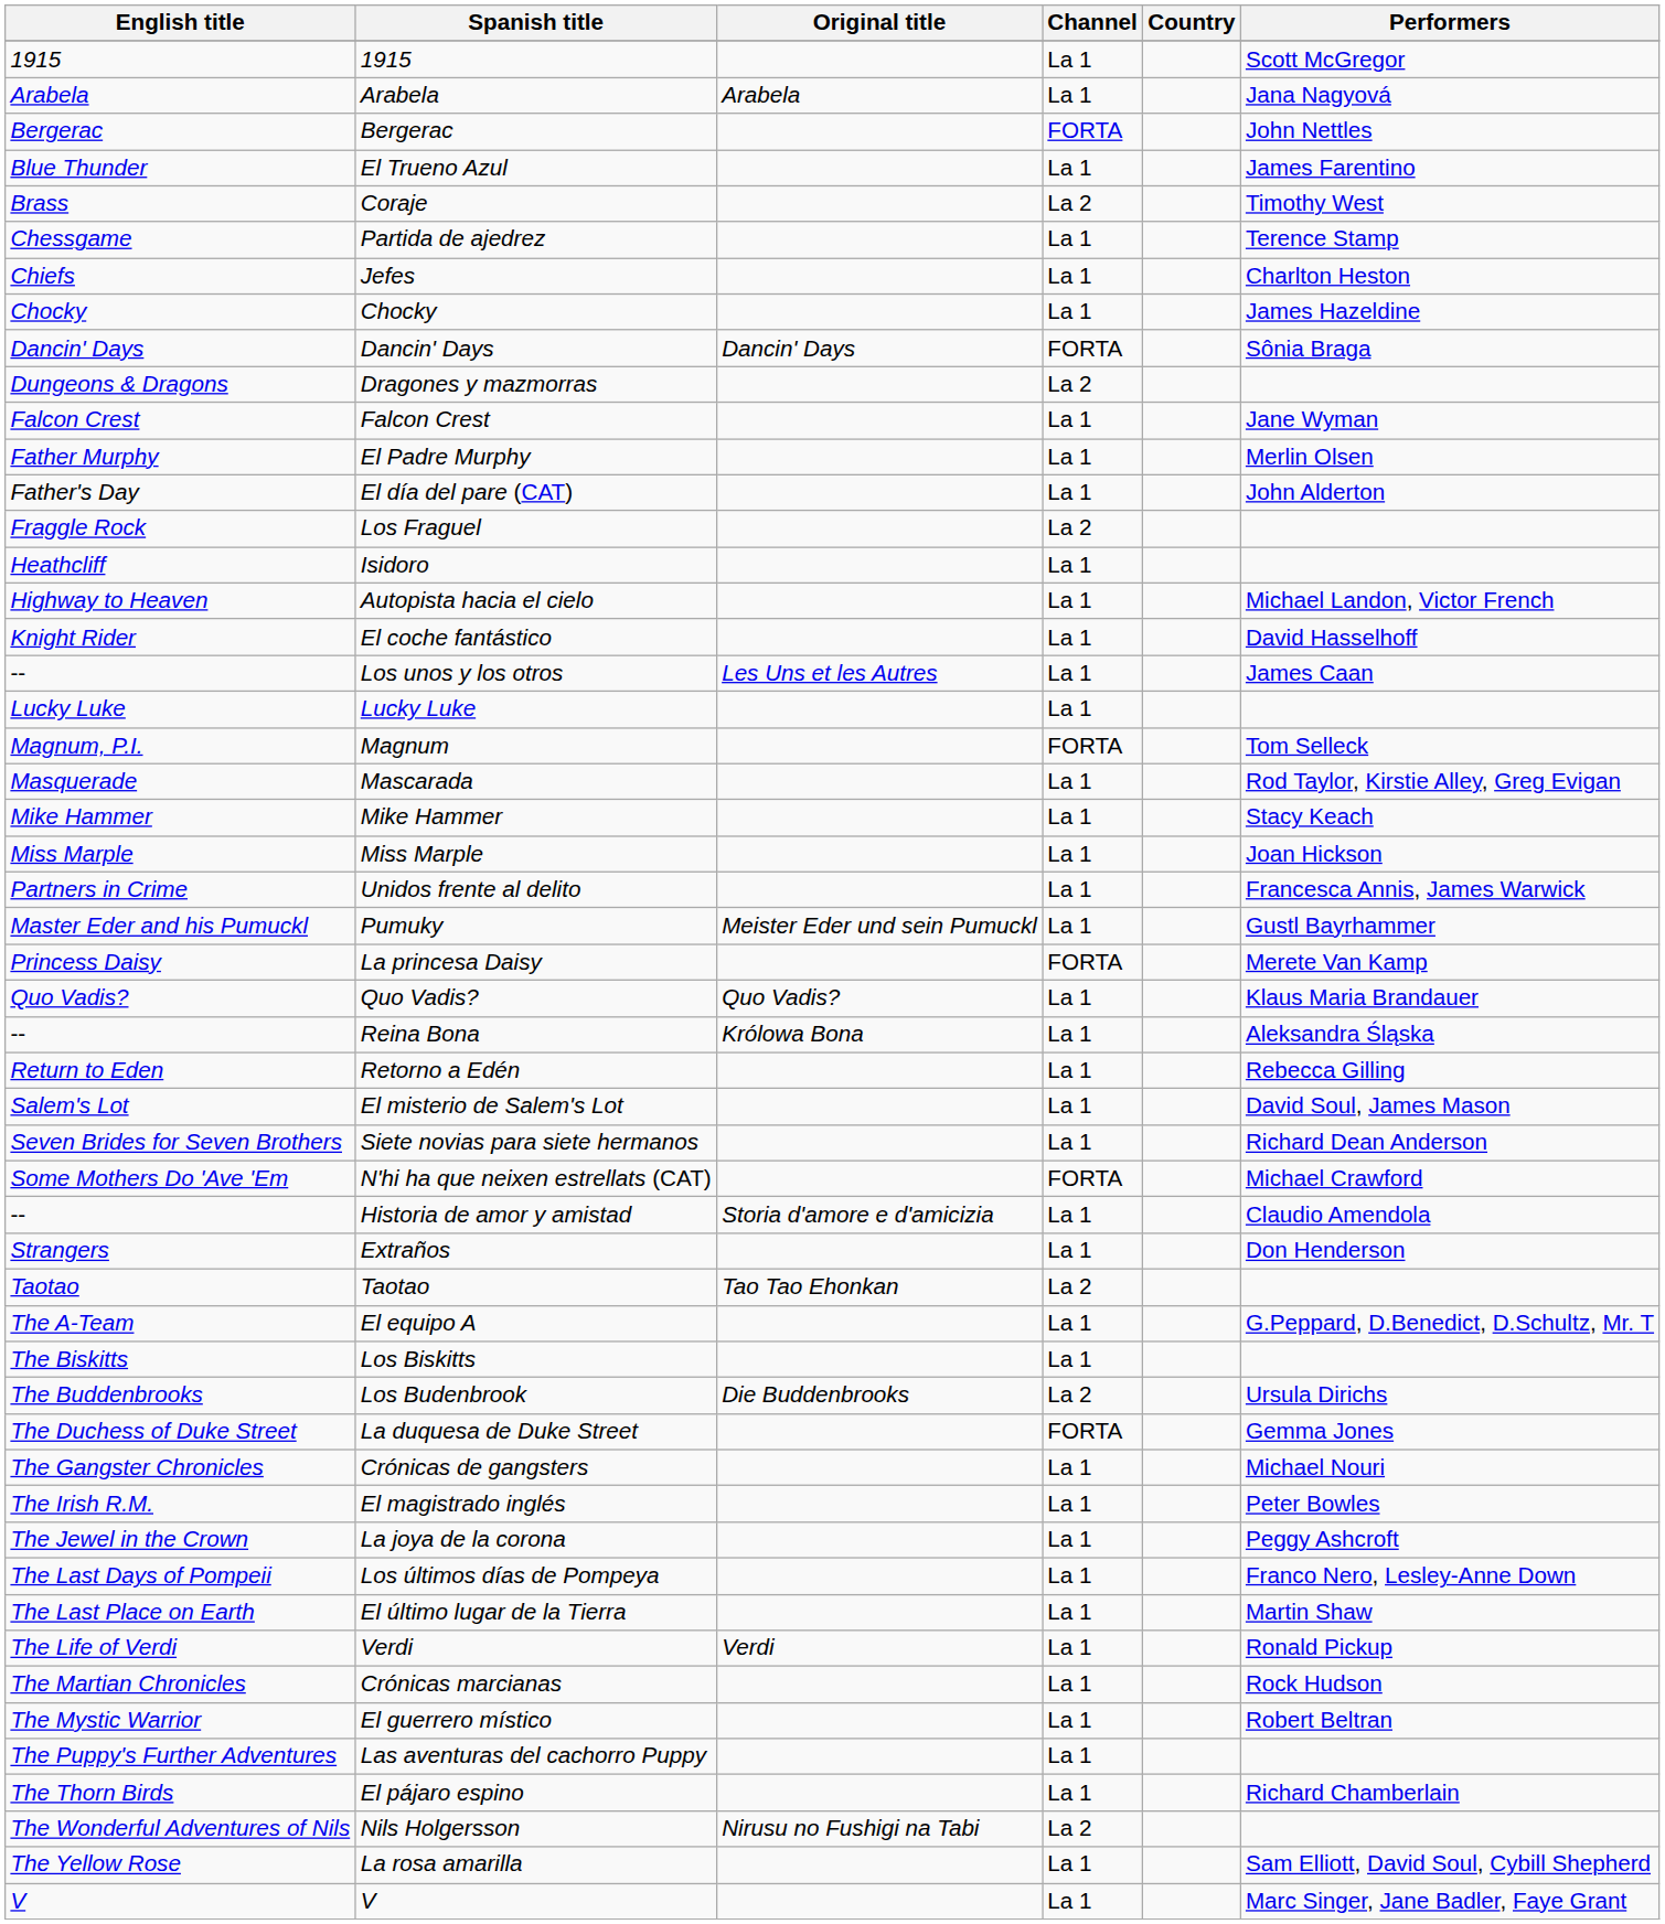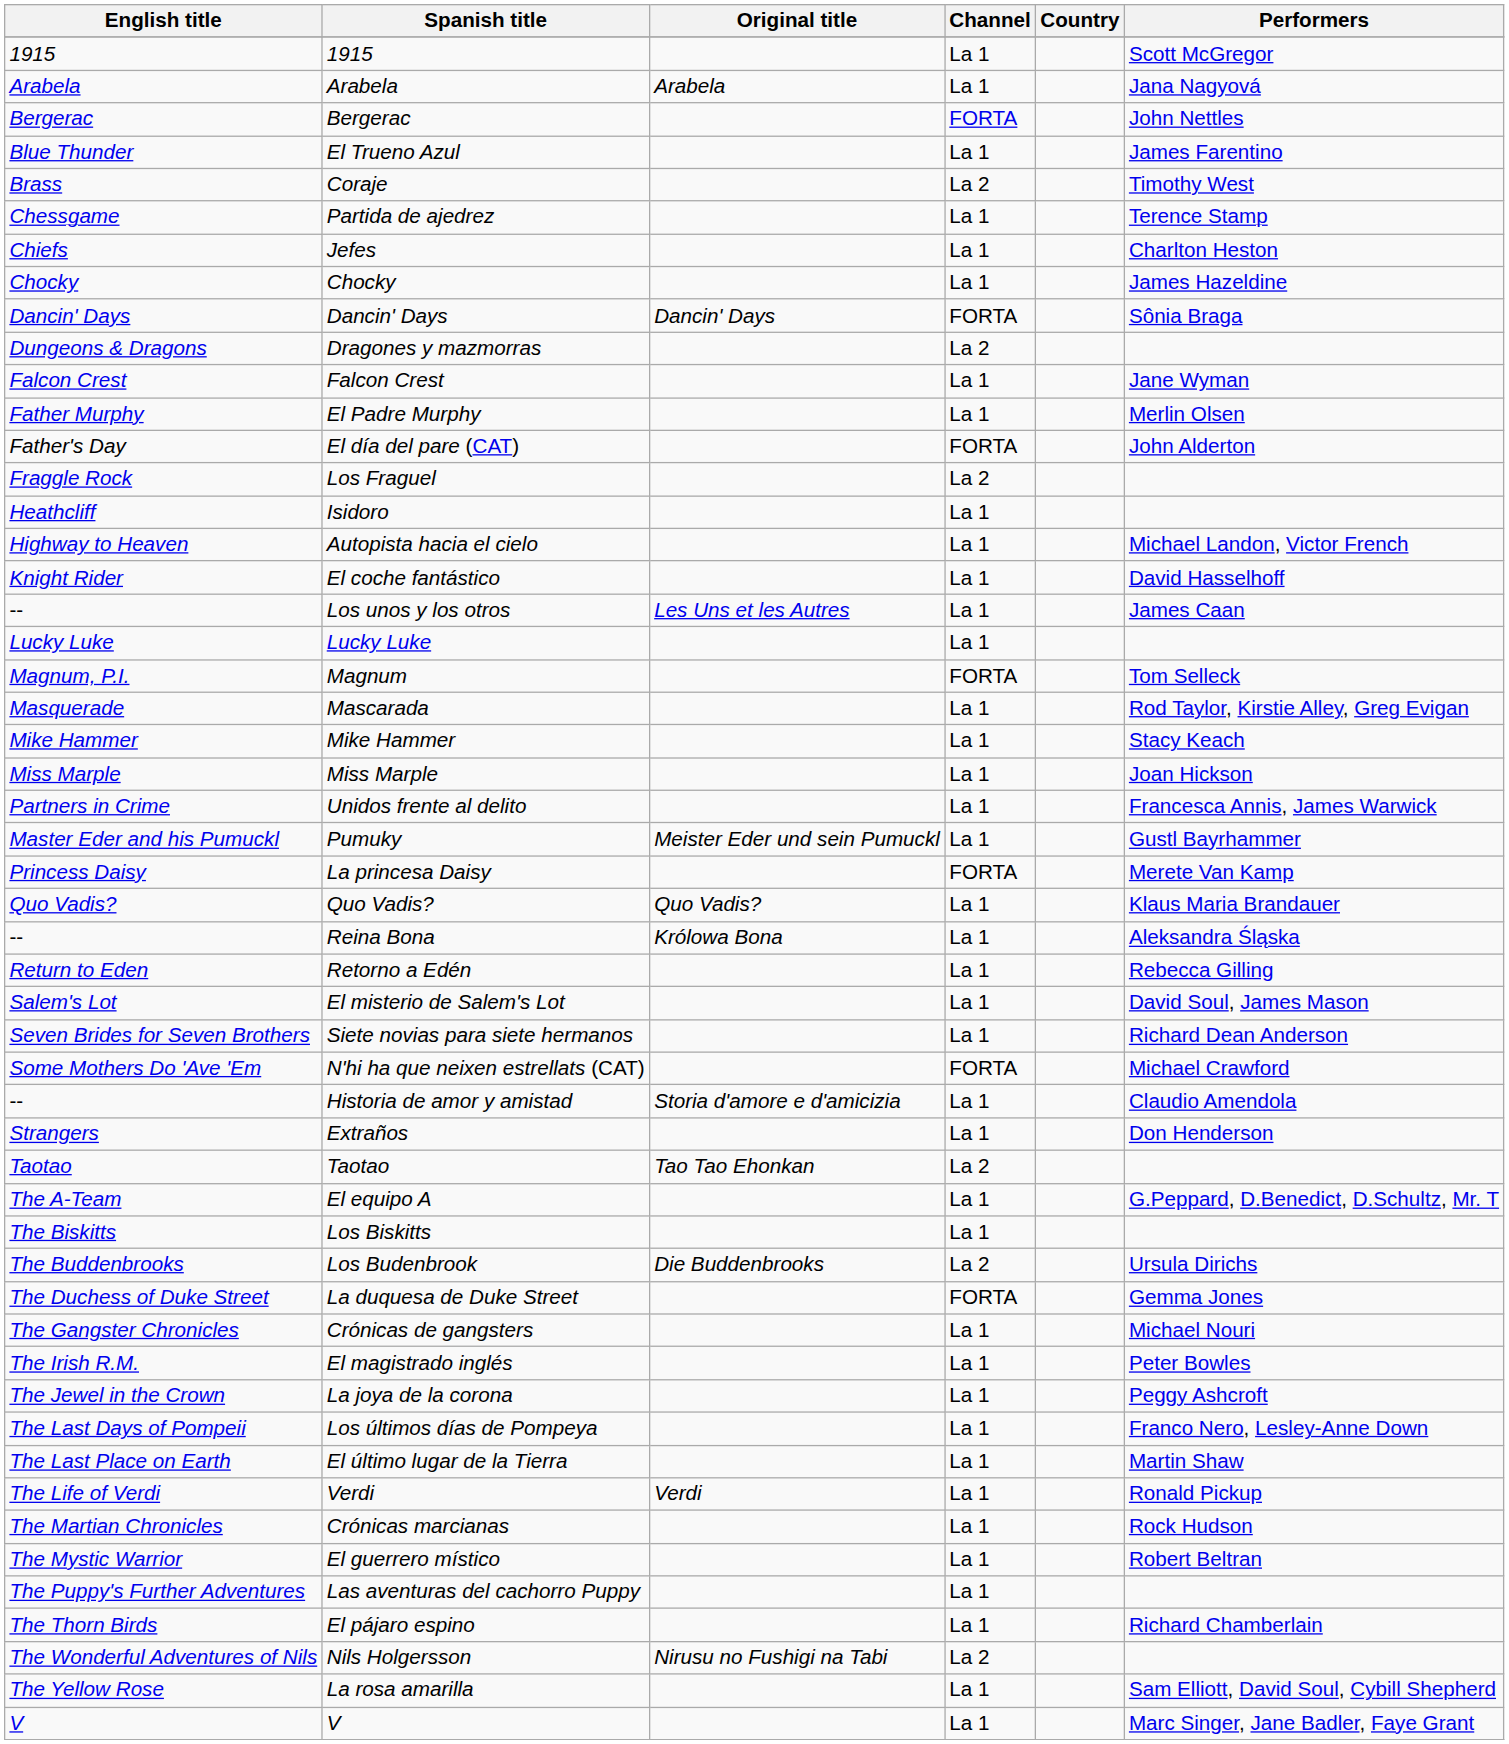 <table class="wikitable sortable">
 <tr bgcolor="#ececec" valign=top>
 <th>English title</th>
 <th>Spanish title</th>
 <th>Original title</th>
 <th>Channel</th>
 <th>Country</th>
 <th>Performers</th>
 </tr>
 <tr>
 </tr>
 <tr>
 <td><em>1915 </em></td>
 <td><em>1915</em></td>
 <td></td>
 <td>La 1</td>
 <td></td>
 <td><a href='#'>Scott McGregor</a></td>
 </tr>
 <tr>
 <td><em><a href='#'>Arabela</a></em></td>
 <td><em>Arabela</em></td>
 <td><em>Arabela</em></td>
 <td>La 1</td>
 <td></td>
 <td><a href='#'>Jana Nagyová</a></td>
 </tr>
 <tr>
 <td><em><a href='#'>Bergerac</a></em></td>
 <td><em>Bergerac</em></td>
 <td></td>
 <td><a href='#'>FORTA</a></td>
 <td></td>
 <td><a href='#'>John Nettles</a></td>
 </tr>
 <tr>
 <td><em><a href='#'>Blue Thunder</a></em></td>
 <td><em>El Trueno Azul</em></td>
 <td></td>
 <td>La 1</td>
 <td></td>
 <td><a href='#'>James Farentino</a></td>
 </tr>
 <tr>
 <td><em><a href='#'>Brass</a></em></td>
 <td><em>Coraje</em></td>
 <td></td>
 <td>La 2</td>
 <td></td>
 <td><a href='#'>Timothy West</a></td>
 </tr>
 <tr>
 <td><em><a href='#'>Chessgame</a></em></td>
 <td><em>Partida de ajedrez</em></td>
 <td></td>
 <td>La 1</td>
 <td></td>
 <td><a href='#'>Terence Stamp</a></td>
 </tr>
 <tr>
 <td><em><a href='#'>Chiefs</a></em></td>
 <td><em>Jefes</em></td>
 <td></td>
 <td>La 1</td>
 <td></td>
 <td><a href='#'>Charlton Heston</a></td>
 </tr>
 <tr>
 <td><em><a href='#'>Chocky</a></em></td>
 <td><em>Chocky</em></td>
 <td></td>
 <td>La 1</td>
 <td></td>
 <td><a href='#'>James Hazeldine</a></td>
 </tr>
 <tr>
 <td><em><a href='#'>Dancin' Days</a></em></td>
 <td><em>Dancin' Days</em></td>
 <td><em> Dancin' Days</em></td>
 <td>FORTA</td>
 <td></td>
 <td><a href='#'>Sônia Braga</a></td>
 </tr>
 <tr>
 <td><em><a href='#'>Dungeons & Dragons</a></em></td>
 <td><em>Dragones y mazmorras</em></td>
 <td></td>
 <td>La 2</td>
 <td></td>
 <td></td>
 </tr>
 <tr>
 <td><em><a href='#'>Falcon Crest</a></em></td>
 <td><em>Falcon Crest</em></td>
 <td></td>
 <td>La 1</td>
 <td></td>
 <td><a href='#'>Jane Wyman</a></td>
 </tr>
 <tr>
 <td><em><a href='#'>Father Murphy</a></em></td>
 <td><em>El Padre Murphy</em></td>
 <td></td>
 <td>La 1</td>
 <td></td>
 <td><a href='#'>Merlin Olsen</a></td>
 </tr>
 <tr>
 <td><em>Father's Day </em></td>
 <td><em>El día del pare</em> (<a href='#'>CAT</a>)</td>
 <td></td>
-<td>La 1</td>
+<td>FORTA</td>
 <td></td>
 <td><a href='#'>John Alderton</a></td>
 </tr>
 <tr>
 <td><em><a href='#'>Fraggle Rock</a></em></td>
 <td><em>Los Fraguel</em></td>
 <td></td>
 <td>La 2</td>
 <td></td>
 <td></td>
 </tr>
 <tr>
 <td><em><a href='#'>Heathcliff</a></em></td>
 <td><em>Isidoro</em></td>
 <td></td>
 <td>La 1</td>
 <td></td>
 <td></td>
 </tr>
 <tr>
 <td><em><a href='#'>Highway to Heaven</a></em></td>
 <td><em>Autopista hacia el cielo</em></td>
 <td></td>
 <td>La 1</td>
 <td></td>
 <td><a href='#'>Michael Landon</a>, <a href='#'>Victor French</a></td>
 </tr>
 <tr>
 <td><em><a href='#'>Knight Rider</a></em></td>
 <td><em>El coche fantástico</em></td>
 <td></td>
 <td>La 1</td>
 <td></td>
 <td><a href='#'>David Hasselhoff</a></td>
 </tr>
 <tr>
 <td>--</td>
 <td><em>Los unos y los otros</em></td>
 <td><em><a href='#'>Les Uns et les Autres</a></em></td>
 <td>La 1</td>
 <td></td>
 <td><a href='#'>James Caan</a></td>
 </tr>
 <tr>
 <td><em><a href='#'>Lucky Luke</a></em></td>
 <td><em><a href='#'>Lucky Luke</a></em></td>
 <td></td>
 <td>La 1</td>
 <td></td>
 <td></td>
 </tr>
 <tr>
 <td><em><a href='#'>Magnum, P.I.</a></em></td>
 <td><em>Magnum</em></td>
 <td></td>
 <td>FORTA</td>
 <td></td>
 <td><a href='#'>Tom Selleck</a></td>
 </tr>
 <tr>
 <td><em><a href='#'>Masquerade</a></em></td>
 <td><em>Mascarada</em></td>
 <td></td>
 <td>La 1</td>
 <td></td>
 <td><a href='#'>Rod Taylor</a>, <a href='#'>Kirstie Alley</a>, <a href='#'>Greg Evigan</a></td>
 </tr>
 <tr>
 <td><em><a href='#'>Mike Hammer</a></em></td>
 <td><em>Mike Hammer</em></td>
 <td></td>
 <td>La 1</td>
 <td></td>
 <td><a href='#'>Stacy Keach</a></td>
 </tr>
 <tr>
 <td><em><a href='#'>Miss Marple</a></em></td>
 <td><em>Miss Marple</em></td>
 <td></td>
 <td>La 1</td>
 <td></td>
 <td><a href='#'>Joan Hickson</a></td>
 </tr>
 <tr>
 <td><em><a href='#'>Partners in Crime</a></em></td>
 <td><em>Unidos frente al delito</em></td>
 <td></td>
 <td>La 1</td>
 <td></td>
 <td><a href='#'>Francesca Annis</a>, <a href='#'>James Warwick</a></td>
 </tr>
 <tr>
 <td><em><a href='#'>Master Eder and his Pumuckl</a></em></td>
 <td><em>Pumuky</em></td>
 <td><em>Meister Eder und sein Pumuckl</em></td>
 <td>La 1</td>
 <td></td>
 <td><a href='#'>Gustl Bayrhammer</a></td>
 </tr>
 <tr>
 <td><em><a href='#'>Princess Daisy</a></em></td>
 <td><em>La princesa Daisy</em></td>
 <td></td>
 <td>FORTA</td>
 <td></td>
 <td><a href='#'>Merete Van Kamp</a></td>
 </tr>
 <tr>
 <td><em><a href='#'>Quo Vadis?</a></em></td>
 <td><em>Quo Vadis?</em></td>
 <td><em>Quo Vadis?</em></td>
 <td>La 1</td>
 <td></td>
 <td><a href='#'>Klaus Maria Brandauer</a></td>
 </tr>
 <tr>
 <td>--</td>
 <td><em>Reina Bona</em></td>
 <td><em>Królowa Bona</em></td>
 <td>La 1</td>
 <td></td>
 <td><a href='#'>Aleksandra Śląska</a></td>
 </tr>
 <tr>
 <td><em><a href='#'>Return to Eden</a></em></td>
 <td><em>Retorno a Edén</em></td>
 <td></td>
 <td>La 1</td>
 <td></td>
 <td><a href='#'>Rebecca Gilling</a></td>
 </tr>
 <tr>
 <td><em><a href='#'>Salem's Lot</a></em></td>
 <td><em>El misterio de Salem's Lot</em></td>
 <td></td>
 <td>La 1</td>
 <td></td>
 <td><a href='#'>David Soul</a>, <a href='#'>James Mason</a></td>
 </tr>
 <tr>
 <td><em><a href='#'>Seven Brides for Seven Brothers</a></em></td>
 <td><em>Siete novias para siete hermanos</em></td>
 <td></td>
 <td>La 1</td>
 <td></td>
 <td><a href='#'>Richard Dean Anderson</a></td>
 </tr>
 <tr>
 <td><em><a href='#'>Some Mothers Do 'Ave 'Em</a></em></td>
 <td><em>N'hi ha que neixen estrellats</em> (CAT)</td>
 <td></td>
 <td>FORTA</td>
 <td></td>
 <td><a href='#'>Michael Crawford</a></td>
 </tr>
 <tr>
 <td>--</td>
 <td><em>Historia de amor y amistad</em></td>
 <td><em> Storia d'amore e d'amicizia</em></td>
 <td>La 1</td>
 <td></td>
 <td><a href='#'>Claudio Amendola</a></td>
 </tr>
 <tr>
 <td><em><a href='#'>Strangers</a></em></td>
 <td><em>Extraños</em></td>
 <td></td>
 <td>La 1</td>
 <td></td>
 <td><a href='#'>Don Henderson</a></td>
 </tr>
 <tr>
 <td><em><a href='#'>Taotao</a></em></td>
 <td><em>Taotao</em></td>
 <td><em>Tao Tao Ehonkan</em></td>
 <td>La 2</td>
 <td></td>
 <td></td>
 </tr>
 <tr>
 <td><em><a href='#'>The A-Team</a></em></td>
 <td><em>El equipo A</em></td>
 <td></td>
 <td>La 1</td>
 <td></td>
 <td><a href='#'>G.Peppard</a>, <a href='#'>D.Benedict</a>, <a href='#'>D.Schultz</a>, <a href='#'>Mr. T</a></td>
 </tr>
 <tr>
 <td><em><a href='#'>The Biskitts</a></em></td>
 <td><em>Los Biskitts</em></td>
 <td></td>
 <td>La 1</td>
 <td></td>
 <td></td>
 </tr>
 <tr>
 <td><em><a href='#'>The Buddenbrooks</a></em></td>
 <td><em>Los Budenbrook</em></td>
 <td><em>Die Buddenbrooks</em></td>
 <td>La 2</td>
 <td></td>
 <td><a href='#'>Ursula Dirichs</a></td>
 </tr>
 <tr>
 <td><em><a href='#'>The Duchess of Duke Street</a></em></td>
 <td><em>La duquesa de Duke Street</em></td>
 <td></td>
 <td>FORTA</td>
 <td></td>
 <td><a href='#'>Gemma Jones</a></td>
 </tr>
 <tr>
 <td><em><a href='#'>The Gangster Chronicles</a></em></td>
 <td><em>Crónicas de gangsters</em></td>
 <td></td>
 <td>La 1</td>
 <td></td>
 <td><a href='#'>Michael Nouri</a></td>
 </tr>
 <tr>
 <td><em><a href='#'>The Irish R.M.</a></em></td>
 <td><em>El magistrado inglés</em></td>
 <td></td>
 <td>La 1</td>
 <td> </td>
 <td><a href='#'>Peter Bowles</a></td>
 </tr>
 <tr>
 <td><em><a href='#'>The Jewel in the Crown</a></em></td>
 <td><em>La joya de la corona</em></td>
 <td></td>
 <td>La 1</td>
 <td></td>
 <td><a href='#'>Peggy Ashcroft</a></td>
 </tr>
 <tr>
 <td><em><a href='#'>The Last Days of Pompeii</a></em></td>
 <td><em>Los últimos días de Pompeya</em></td>
 <td></td>
 <td>La 1</td>
 <td> </td>
 <td><a href='#'>Franco Nero</a>, <a href='#'>Lesley-Anne Down</a></td>
 </tr>
 <tr>
 <td><em><a href='#'>The Last Place on Earth</a></em></td>
 <td><em>El último lugar de la Tierra</em></td>
 <td></td>
 <td>La 1</td>
 <td></td>
 <td><a href='#'>Martin Shaw</a></td>
 </tr>
 <tr>
 <td><em><a href='#'>The Life of Verdi</a></em></td>
 <td><em>Verdi</em></td>
 <td><em>Verdi</em></td>
 <td>La 1</td>
 <td></td>
 <td><a href='#'>Ronald Pickup</a></td>
 </tr>
 <tr>
 <td><em><a href='#'>The Martian Chronicles</a></em></td>
 <td><em>Crónicas marcianas</em></td>
 <td></td>
 <td>La 1</td>
 <td></td>
 <td><a href='#'>Rock Hudson</a></td>
 </tr>
 <tr>
 <td><em><a href='#'>The Mystic Warrior</a></em></td>
 <td><em>El guerrero místico</em></td>
 <td></td>
 <td>La 1</td>
 <td></td>
 <td><a href='#'>Robert Beltran</a></td>
 </tr>
 <tr>
 <td><em><a href='#'>The Puppy's Further Adventures</a></em></td>
 <td><em>Las aventuras del cachorro Puppy</em></td>
 <td></td>
 <td>La 1</td>
 <td></td>
 <td></td>
 </tr>
 <tr>
 <td><em><a href='#'>The Thorn Birds</a></em></td>
 <td><em>El pájaro espino</em></td>
 <td></td>
 <td>La 1</td>
 <td></td>
 <td><a href='#'>Richard Chamberlain</a></td>
 </tr>
 <tr>
 <td><em><a href='#'>The Wonderful Adventures of Nils</a></em></td>
 <td><em>Nils Holgersson</em></td>
 <td><em>Nirusu no Fushigi na Tabi</em></td>
 <td>La 2</td>
 <td></td>
 <td></td>
 </tr>
 <tr>
 <td><em><a href='#'>The Yellow Rose</a></em></td>
 <td><em>La rosa amarilla</em></td>
 <td></td>
 <td>La 1</td>
 <td></td>
 <td><a href='#'>Sam Elliott</a>, <a href='#'>David Soul</a>, <a href='#'>Cybill Shepherd</a></td>
 </tr>
 <tr>
 <td><em><a href='#'>V</a></em></td>
 <td><em>V</em></td>
 <td></td>
 <td>La 1</td>
 <td></td>
 <td><a href='#'>Marc Singer</a>, <a href='#'>Jane Badler</a>, <a href='#'>Faye Grant</a></td>
 </tr>
 <tr>
 </tr>
 </table>
